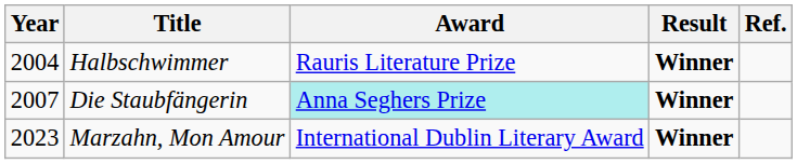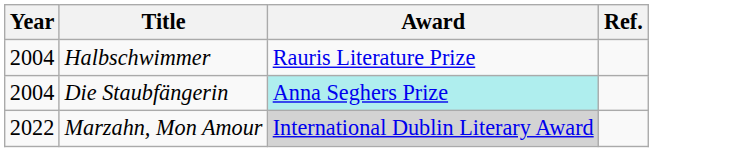 <table class="wikitable">
 <tr>
 <th>Year</th>
 <th>Title</th>
 <th>Award</th>
-<th>Result</th>
 <th>Ref.</th>
 </tr>
 <tr>
 <td>2004</td>
 <td><em>Halbschwimmer</em></td>
 <td><a href='#'>Rauris Literature Prize</a></td>
-<td><strong>Winner</strong></td>
 <td></td>
 </tr>
 <tr>
-<td>2007</td>
+<td>2004</td>
 <td><em>Die Staubfängerin</em></td>
 <td style="background: paleturquoise;"><a href='#'>Anna Seghers Prize</a></td>
-<td><strong>Winner</strong></td>
 <td></td>
 </tr>
 <tr>
-<td>2023</td>
+<td>2022</td>
 <td><em>Marzahn, Mon Amour</em></td>
-<td><a href='#'>International Dublin Literary Award</a></td>
-<td><strong>Winner</strong></td>
+<td style="background: lightgrey;"><a href='#'>International Dublin Literary Award</a></td>
 <td></td>
 </tr>
 </table>
